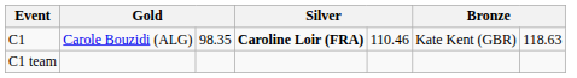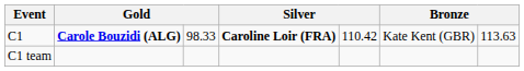 <table class="wikitable">
 <tr>
 <th colspan="1">Event</th>
 <th colspan="2">Gold</th>
 <th colspan="2">Silver</th>
 <th colspan="2">Bronze</th>
 </tr>
 <tr>
 <td>C1</td>
-<td><a href='#'>Carole Bouzidi</a> (ALG)</td>
-<td>98.35</td>
+<td><strong><a href='#'>Carole Bouzidi</a> (ALG)</strong></td>
+<td>98.33</td>
 <td><strong>Caroline Loir (FRA)</strong></td>
-<td>110.46</td>
+<td>110.42</td>
 <td>Kate Kent (GBR)</td>
-<td>118.63</td>
+<td>113.63</td>
 </tr>
 <tr>
 <td>C1 team</td>
 <td></td>
 <td></td>
 <td></td>
 <td></td>
 <td></td>
 <td></td>
 </tr>
 </table>
